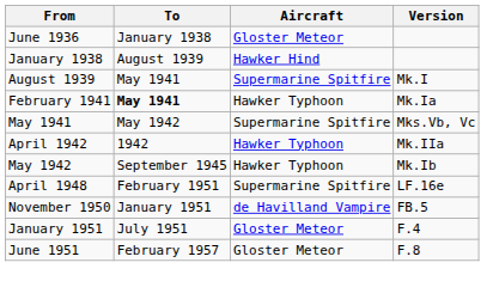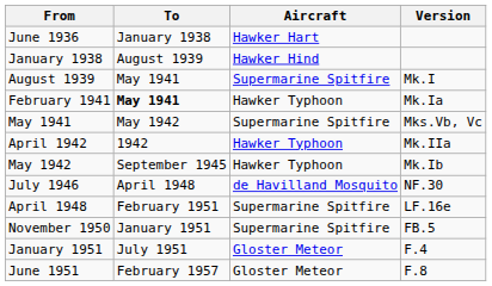 <table class="wikitable">
 <tr>
 <th>From</th>
 <th>To</th>
 <th>Aircraft</th>
 <th>Version</th>
 </tr>
 <tr>
 <td>June 1936</td>
 <td>January 1938</td>
-<td><a href='#'>Gloster Meteor</a></td>
+<td><a href='#'>Hawker Hart</a></td>
 <td></td>
 </tr>
 <tr>
 <td>January 1938</td>
 <td>August 1939</td>
 <td><a href='#'>Hawker Hind</a></td>
 <td></td>
 </tr>
 <tr>
 <td>August 1939</td>
 <td>May 1941</td>
 <td><a href='#'>Supermarine Spitfire</a></td>
 <td>Mk.I</td>
 </tr>
 <tr>
 <td>February 1941</td>
 <td><strong>May 1941</strong></td>
 <td>Hawker Typhoon</td>
 <td>Mk.Ia</td>
 </tr>
 <tr>
 <td>May 1941</td>
 <td>May 1942</td>
 <td>Supermarine Spitfire</td>
 <td>Mks.Vb, Vc</td>
 </tr>
 <tr>
 <td>April 1942</td>
 <td>1942</td>
 <td><a href='#'>Hawker Typhoon</a></td>
 <td>Mk.IIa</td>
 </tr>
 <tr>
 <td>May 1942</td>
 <td>September 1945</td>
 <td>Hawker Typhoon</td>
 <td>Mk.Ib</td>
 </tr>
 <tr>
+<td>July 1946</td>
+<td>April 1948</td>
+<td><a href='#'>de Havilland Mosquito</a></td>
+<td>NF.30</td>
+</tr>
+<tr>
 <td>April 1948</td>
 <td>February 1951</td>
 <td>Supermarine Spitfire</td>
 <td>LF.16e</td>
 </tr>
 <tr>
 <td>November 1950</td>
 <td>January 1951</td>
-<td><a href='#'>de Havilland Vampire</a></td>
+<td>Supermarine Spitfire</td>
 <td>FB.5</td>
 </tr>
 <tr>
 <td>January 1951</td>
 <td>July 1951</td>
 <td><a href='#'>Gloster Meteor</a></td>
 <td>F.4</td>
 </tr>
 <tr>
 <td>June 1951</td>
 <td>February 1957</td>
 <td>Gloster Meteor</td>
 <td>F.8</td>
 </tr>
 </table>
